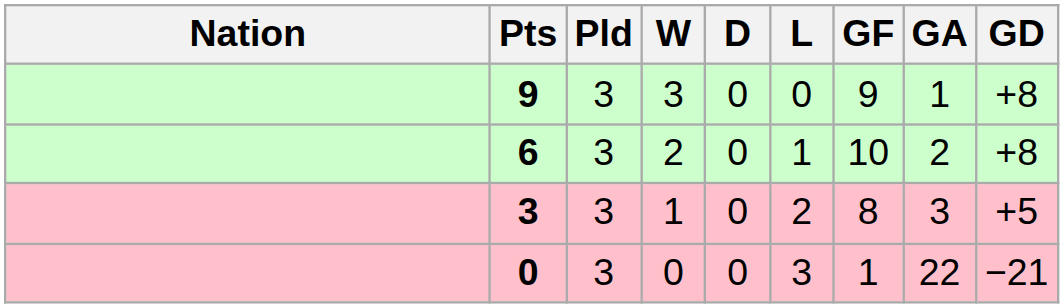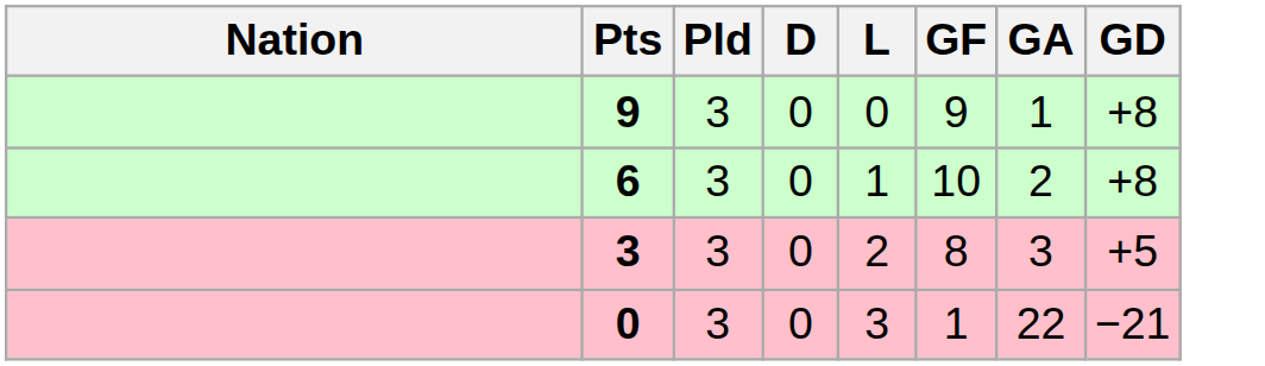 <table class="wikitable" style="text-align: center;">
 <tr>
 <th width=200>Nation</th>
 <th width=20>Pts</th>
 <th width=20>Pld</th>
-<th width=20>W</th>
 <th width=20>D</th>
 <th width=20>L</th>
 <th width=20>GF</th>
 <th width=20>GA</th>
 <th width=20>GD</th>
 </tr>
 <tr style="background:#cfc;">
 <td style="text-align:left"></td>
 <td><strong>9</strong></td>
-<td>3</td>
 <td>3</td>
 <td>0</td>
 <td>0</td>
 <td>9</td>
 <td>1</td>
 <td>+8</td>
 </tr>
 <tr style="background:#cfc;">
 <td style="text-align:left"></td>
 <td><strong>6</strong></td>
 <td>3</td>
-<td>2</td>
 <td>0</td>
 <td>1</td>
 <td>10</td>
 <td>2</td>
 <td>+8</td>
 </tr>
 <tr style="background:pink;">
 <td style="text-align:left"></td>
 <td><strong>3</strong></td>
 <td>3</td>
-<td>1</td>
 <td>0</td>
 <td>2</td>
 <td>8</td>
 <td>3</td>
 <td>+5</td>
 </tr>
 <tr style="background:pink;">
 <td style="text-align:left"></td>
 <td><strong>0</strong></td>
 <td>3</td>
 <td>0</td>
-<td>0</td>
 <td>3</td>
 <td>1</td>
 <td>22</td>
 <td>−21</td>
 </tr>
 </table>
